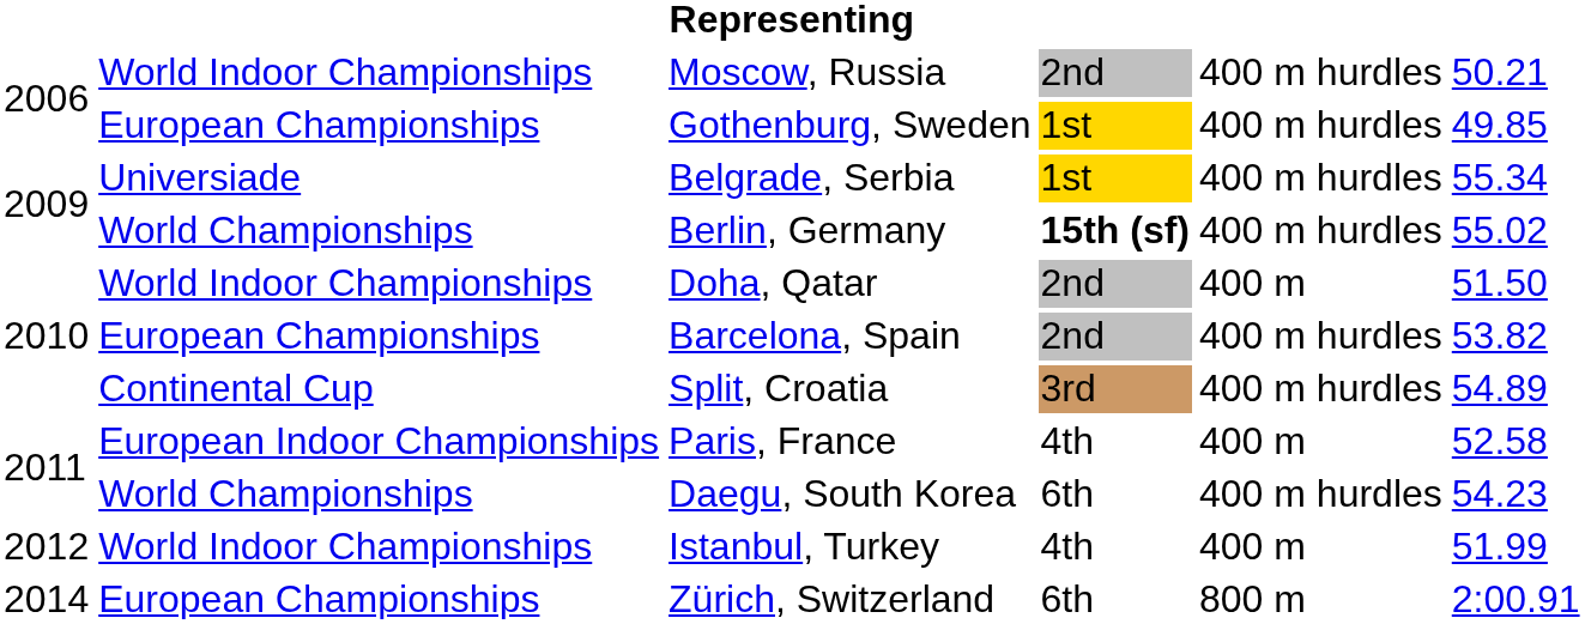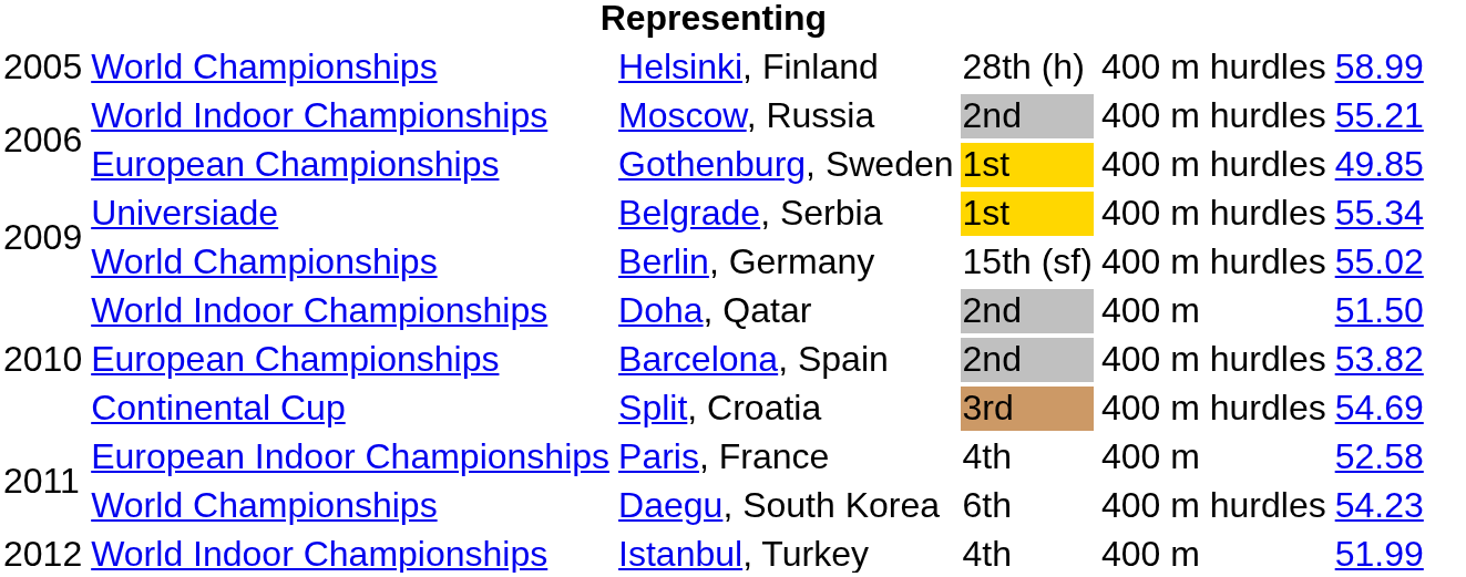 <table>
 <tr>
 <th colspan="6">Representing </th>
+</tr>
+<tr>
+<td>2005</td>
+<td><a href='#'>World Championships</a></td>
+<td><a href='#'>Helsinki</a>, Finland</td>
+<td>28th (h)</td>
+<td>400 m hurdles</td>
+<td><a href='#'>58.99</a></td>
 </tr>
 <tr>
 <td rowspan=2>2006</td>
 <td><a href='#'>World Indoor Championships</a></td>
 <td><a href='#'>Moscow</a>, Russia</td>
 <td bgcolor="silver">2nd</td>
 <td>400 m hurdles</td>
-<td><a href='#'>50.21</a></td>
+<td><a href='#'>55.21</a></td>
 </tr>
 <tr>
 <td><a href='#'>European Championships</a></td>
 <td><a href='#'>Gothenburg</a>, Sweden</td>
 <td bgcolor="gold">1st</td>
 <td>400 m hurdles</td>
 <td><a href='#'>49.85</a></td>
 </tr>
 <tr>
 <td rowspan=2>2009</td>
 <td><a href='#'>Universiade</a></td>
 <td><a href='#'>Belgrade</a>, Serbia</td>
 <td bgcolor="gold">1st</td>
 <td>400 m hurdles</td>
 <td><a href='#'>55.34</a></td>
 </tr>
 <tr>
 <td><a href='#'>World Championships</a></td>
 <td><a href='#'>Berlin</a>, Germany</td>
-<td><strong>15th (sf)</strong></td>
+<td>15th (sf)</td>
 <td>400 m hurdles</td>
 <td><a href='#'>55.02</a></td>
 </tr>
 <tr>
 <td rowspan=3>2010</td>
 <td><a href='#'>World Indoor Championships</a></td>
 <td><a href='#'>Doha</a>, Qatar</td>
 <td bgcolor="silver">2nd</td>
 <td>400 m</td>
 <td><a href='#'>51.50</a></td>
 </tr>
 <tr>
 <td><a href='#'>European Championships</a></td>
 <td><a href='#'>Barcelona</a>, Spain</td>
 <td bgcolor="silver">2nd</td>
 <td>400 m hurdles</td>
 <td><a href='#'>53.82</a></td>
 </tr>
 <tr>
 <td><a href='#'>Continental Cup</a></td>
 <td><a href='#'>Split</a>, Croatia</td>
 <td bgcolor="cc9966">3rd</td>
 <td>400 m hurdles</td>
-<td><a href='#'>54.89</a></td>
+<td><a href='#'>54.69</a></td>
 </tr>
 <tr>
 <td rowspan=2>2011</td>
 <td><a href='#'>European Indoor Championships</a></td>
 <td><a href='#'>Paris</a>, France</td>
 <td>4th</td>
 <td>400 m</td>
 <td><a href='#'>52.58</a></td>
 </tr>
 <tr>
 <td><a href='#'>World Championships</a></td>
 <td><a href='#'>Daegu</a>, South Korea</td>
 <td>6th</td>
 <td>400 m hurdles</td>
 <td><a href='#'>54.23</a></td>
 </tr>
 <tr>
 <td>2012</td>
 <td><a href='#'>World Indoor Championships</a></td>
 <td><a href='#'>Istanbul</a>, Turkey</td>
 <td>4th</td>
 <td>400 m</td>
 <td><a href='#'>51.99</a></td>
 </tr>
-<tr>
-<td>2014</td>
-<td><a href='#'>European Championships</a></td>
-<td><a href='#'>Zürich</a>, Switzerland</td>
-<td>6th</td>
-<td>800 m</td>
-<td><a href='#'>2:00.91</a></td>
-</tr>
 </table>
